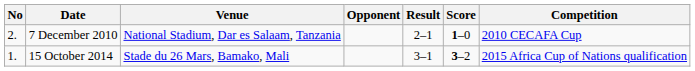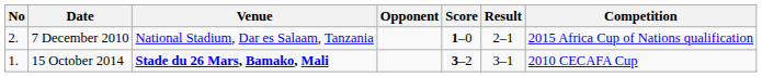 <table class="wikitable" style="font-size:85%;">
 <tr>
 <th>No</th>
 <th>Date</th>
 <th>Venue</th>
 <th>Opponent</th>
+<th>Score</th>
 <th>Result</th>
-<th>Score</th>
 <th>Competition</th>
 </tr>
 <tr>
 <td>2.</td>
 <td>7 December 2010</td>
 <td><a href='#'>National Stadium</a>, <a href='#'>Dar es Salaam</a>, <a href='#'>Tanzania</a></td>
 <td></td>
+<td align=center><strong>1</strong>–0</td>
 <td align=center>2–1</td>
-<td align=center><strong>1</strong>–0</td>
-<td><a href='#'>2010 CECAFA Cup</a></td>
+<td><a href='#'>2015 Africa Cup of Nations qualification</a></td>
 </tr>
 <tr>
 <td>1.</td>
 <td>15 October 2014</td>
-<td><a href='#'>Stade du 26 Mars</a>, <a href='#'>Bamako</a>, <a href='#'>Mali</a></td>
+<td><strong><a href='#'>Stade du 26 Mars</a>, <a href='#'>Bamako</a>, <a href='#'>Mali</a></strong></td>
 <td></td>
+<td align=center><strong>3</strong>–2</td>
 <td align=center>3–1</td>
-<td align=center><strong>3</strong>–2</td>
-<td><a href='#'>2015 Africa Cup of Nations qualification</a></td>
+<td><a href='#'>2010 CECAFA Cup</a></td>
 </tr>
 </table>
